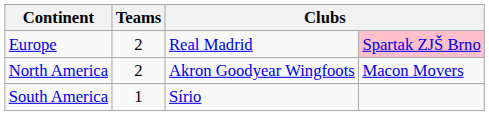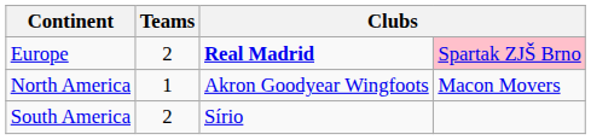 <table class="wikitable" style="margin-left:0.5em;">
 <tr>
 <th>Continent</th>
 <th>Teams</th>
 <th colspan=5>Clubs</th>
 </tr>
 <tr>
 <td><a href='#'>Europe</a></td>
 <td align=center>2</td>
-<td> <a href='#'>Real Madrid</a></td>
+<td><strong> <a href='#'>Real Madrid</a></strong></td>
 <td style="background: pink;"> <a href='#'>Spartak ZJŠ Brno</a></td>
 </tr>
 <tr>
 <td><a href='#'>North America</a></td>
-<td align=center>2</td>
+<td align=center>1</td>
 <td> <a href='#'>Akron Goodyear Wingfoots</a></td>
 <td> <a href='#'>Macon Movers</a></td>
 </tr>
 <tr>
 <td><a href='#'>South America</a></td>
-<td align=center>1</td>
+<td align=center>2</td>
 <td> <a href='#'>Sírio</a></td>
 </tr>
 </table>
